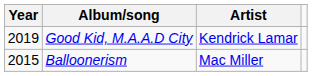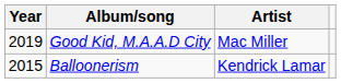 <table class="wikitable">
 <tr>
 <th>Year</th>
 <th>Album/song</th>
 <th>Artist</th>
 </tr>
 <tr>
 <td>2019</td>
 <td><em><a href='#'>Good Kid, M.A.A.D City</a></em></td>
-<td><a href='#'>Kendrick Lamar</a></td>
+<td><a href='#'>Mac Miller</a></td>
 <td></td>
 </tr>
 <tr>
 <td>2015</td>
 <td><em><a href='#'>Balloonerism</a></em></td>
-<td><a href='#'>Mac Miller</a></td>
+<td><a href='#'>Kendrick Lamar</a></td>
 </tr>
 </table>
